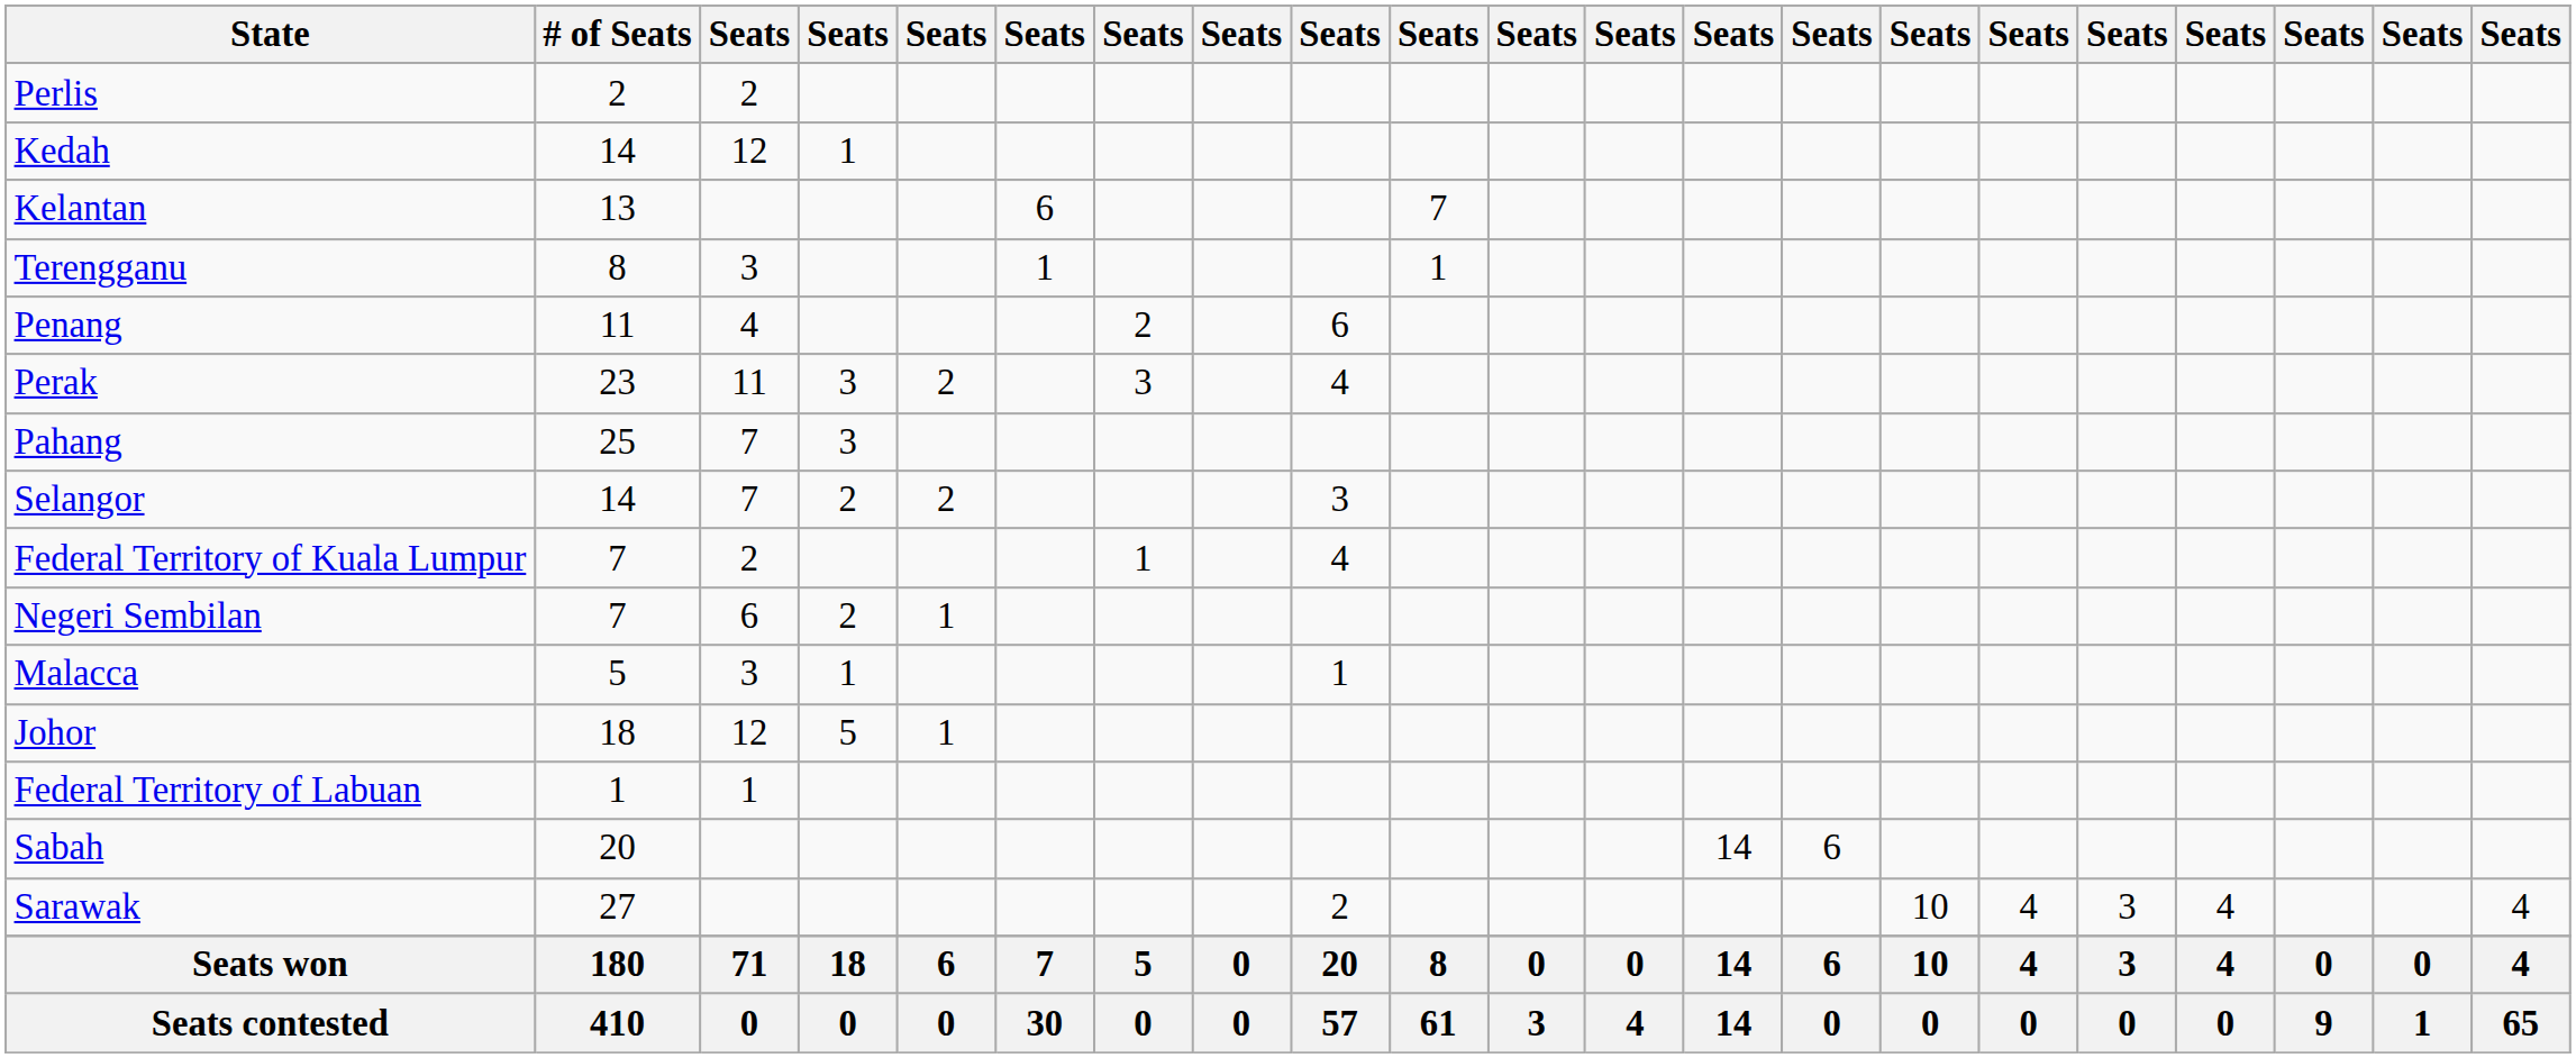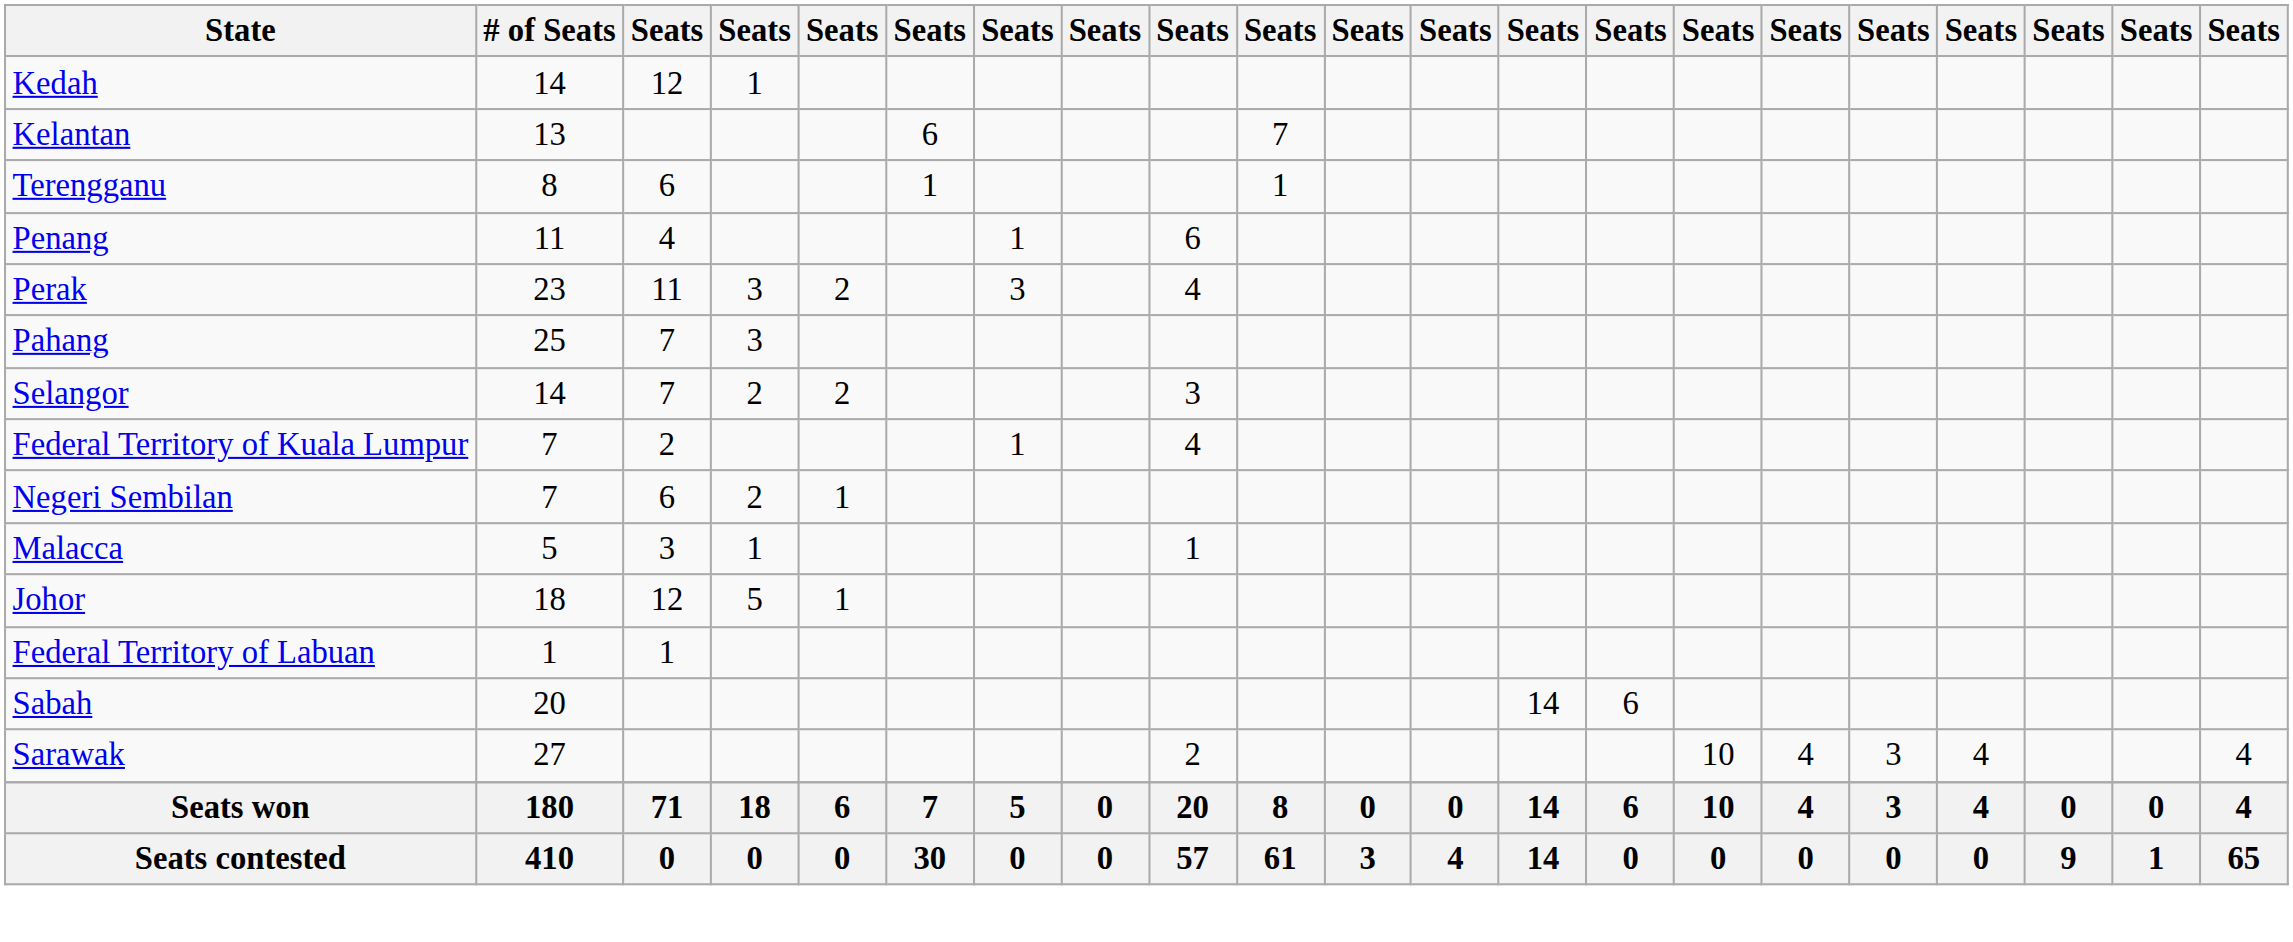 <table class="wikitable sortable" style="text-align:center">
 <tr>
 <th>State</th>
 <th># of Seats</th>
 <th> Seats</th>
 <th> Seats</th>
 <th> Seats</th>
 <th> Seats</th>
 <th> Seats</th>
 <th> Seats</th>
 <th> Seats</th>
 <th> Seats</th>
 <th> Seats</th>
 <th> Seats</th>
 <th> Seats</th>
 <th> Seats</th>
 <th> Seats</th>
 <th> Seats</th>
 <th> Seats</th>
 <th> Seats</th>
 <th> Seats</th>
 <th> Seats</th>
 <th> Seats</th>
-</tr>
-<tr>
-<td style="text-align:left"> <a href='#'>Perlis</a></td>
-<td>2</td>
-<td>2</td>
-<td></td>
-<td></td>
-<td></td>
-<td></td>
-<td></td>
-<td></td>
-<td></td>
-<td></td>
-<td></td>
-<td></td>
-<td></td>
-<td></td>
-<td></td>
-<td></td>
-<td></td>
-<td></td>
-<td></td>
-<td></td>
 </tr>
 <tr>
 <td style="text-align:left"> <a href='#'>Kedah</a></td>
 <td>14</td>
 <td>12</td>
 <td>1</td>
 <td></td>
 <td></td>
 <td></td>
 <td></td>
 <td></td>
 <td></td>
 <td></td>
 <td></td>
 <td></td>
 <td></td>
 <td></td>
 <td></td>
 <td></td>
 <td></td>
 <td></td>
 <td></td>
 <td></td>
 </tr>
 <tr>
 <td style="text-align:left"> <a href='#'>Kelantan</a></td>
 <td>13</td>
 <td></td>
 <td></td>
 <td></td>
 <td>6</td>
 <td></td>
 <td></td>
 <td></td>
 <td>7</td>
 <td></td>
 <td></td>
 <td></td>
 <td></td>
 <td></td>
 <td></td>
 <td></td>
 <td></td>
 <td></td>
 <td></td>
 <td></td>
 </tr>
 <tr>
 <td style="text-align:left"> <a href='#'>Terengganu</a></td>
 <td>8</td>
-<td>3</td>
+<td>6</td>
 <td></td>
 <td></td>
 <td>1</td>
 <td></td>
 <td></td>
 <td></td>
 <td>1</td>
 <td></td>
 <td></td>
 <td></td>
 <td></td>
 <td></td>
 <td></td>
 <td></td>
 <td></td>
 <td></td>
 <td></td>
 <td></td>
 </tr>
 <tr>
 <td style="text-align:left"> <a href='#'>Penang</a></td>
 <td>11</td>
 <td>4</td>
 <td></td>
 <td></td>
 <td></td>
-<td>2</td>
+<td>1</td>
 <td></td>
 <td>6</td>
 <td></td>
 <td></td>
 <td></td>
 <td></td>
 <td></td>
 <td></td>
 <td></td>
 <td></td>
 <td></td>
 <td></td>
 <td></td>
 <td></td>
 </tr>
 <tr>
 <td style="text-align:left"> <a href='#'>Perak</a></td>
 <td>23</td>
 <td>11</td>
 <td>3</td>
 <td>2</td>
 <td></td>
 <td>3</td>
 <td></td>
 <td>4</td>
 <td></td>
 <td></td>
 <td></td>
 <td></td>
 <td></td>
 <td></td>
 <td></td>
 <td></td>
 <td></td>
 <td></td>
 <td></td>
 <td></td>
 </tr>
 <tr>
 <td style="text-align:left"> <a href='#'>Pahang</a></td>
 <td>25</td>
 <td>7</td>
 <td>3</td>
 <td></td>
 <td></td>
 <td></td>
 <td></td>
 <td></td>
 <td></td>
 <td></td>
 <td></td>
 <td></td>
 <td></td>
 <td></td>
 <td></td>
 <td></td>
 <td></td>
 <td></td>
 <td></td>
 <td></td>
 </tr>
 <tr>
 <td style="text-align:left"> <a href='#'>Selangor</a></td>
 <td>14</td>
 <td>7</td>
 <td>2</td>
 <td>2</td>
 <td></td>
 <td></td>
 <td></td>
 <td>3</td>
 <td></td>
 <td></td>
 <td></td>
 <td></td>
 <td></td>
 <td></td>
 <td></td>
 <td></td>
 <td></td>
 <td></td>
 <td></td>
 <td></td>
 </tr>
 <tr>
 <td style="text-align:left"> <a href='#'>Federal Territory of Kuala Lumpur</a></td>
 <td>7</td>
 <td>2</td>
 <td></td>
 <td></td>
 <td></td>
 <td>1</td>
 <td></td>
 <td>4</td>
 <td></td>
 <td></td>
 <td></td>
 <td></td>
 <td></td>
 <td></td>
 <td></td>
 <td></td>
 <td></td>
 <td></td>
 <td></td>
 <td></td>
 </tr>
 <tr>
 <td style="text-align:left"> <a href='#'>Negeri Sembilan</a></td>
 <td>7</td>
 <td>6</td>
 <td>2</td>
 <td>1</td>
 <td></td>
 <td></td>
 <td></td>
 <td></td>
 <td></td>
 <td></td>
 <td></td>
 <td></td>
 <td></td>
 <td></td>
 <td></td>
 <td></td>
 <td></td>
 <td></td>
 <td></td>
 <td></td>
 </tr>
 <tr>
 <td style="text-align:left"> <a href='#'>Malacca</a></td>
 <td>5</td>
 <td>3</td>
 <td>1</td>
 <td></td>
 <td></td>
 <td></td>
 <td></td>
 <td>1</td>
 <td></td>
 <td></td>
 <td></td>
 <td></td>
 <td></td>
 <td></td>
 <td></td>
 <td></td>
 <td></td>
 <td></td>
 <td></td>
 <td></td>
 </tr>
 <tr>
 <td style="text-align:left"> <a href='#'>Johor</a></td>
 <td>18</td>
 <td>12</td>
 <td>5</td>
 <td>1</td>
 <td></td>
 <td></td>
 <td></td>
 <td></td>
 <td></td>
 <td></td>
 <td></td>
 <td></td>
 <td></td>
 <td></td>
 <td></td>
 <td></td>
 <td></td>
 <td></td>
 <td></td>
 <td></td>
 </tr>
 <tr>
 <td style="text-align:left"> <a href='#'>Federal Territory of Labuan</a></td>
 <td>1</td>
 <td>1</td>
 <td></td>
 <td></td>
 <td></td>
 <td></td>
 <td></td>
 <td></td>
 <td></td>
 <td></td>
 <td></td>
 <td></td>
 <td></td>
 <td></td>
 <td></td>
 <td></td>
 <td></td>
 <td></td>
 <td></td>
 <td></td>
 </tr>
 <tr>
 <td style="text-align:left"> <a href='#'>Sabah</a></td>
 <td>20</td>
 <td></td>
 <td></td>
 <td></td>
 <td></td>
 <td></td>
 <td></td>
 <td></td>
 <td></td>
 <td></td>
 <td></td>
 <td>14</td>
 <td>6</td>
 <td></td>
 <td></td>
 <td></td>
 <td></td>
 <td></td>
 <td></td>
 <td></td>
 </tr>
 <tr>
 <td style="text-align:left"> <a href='#'>Sarawak</a></td>
 <td>27</td>
 <td></td>
 <td></td>
 <td></td>
 <td></td>
 <td></td>
 <td></td>
 <td>2</td>
 <td></td>
 <td></td>
 <td></td>
 <td></td>
 <td></td>
 <td>10</td>
 <td>4</td>
 <td>3</td>
 <td>4</td>
 <td></td>
 <td></td>
 <td>4</td>
 </tr>
 <tr>
 </tr>
 <tr class="sortbottom" bgcolor="lightgrey">
 <th>Seats won</th>
 <th>180</th>
 <th>71</th>
 <th>18</th>
 <th>6</th>
 <th>7</th>
 <th>5</th>
 <th>0</th>
 <th>20</th>
 <th>8</th>
 <th>0</th>
 <th>0</th>
 <th>14</th>
 <th>6</th>
 <th>10</th>
 <th>4</th>
 <th>3</th>
 <th>4</th>
 <th>0</th>
 <th>0</th>
 <th>4</th>
 </tr>
 <tr>
 <th>Seats contested</th>
 <th>410</th>
 <th>0</th>
 <th>0</th>
 <th>0</th>
 <th>30</th>
 <th>0</th>
 <th>0</th>
 <th>57</th>
 <th>61</th>
 <th>3</th>
 <th>4</th>
 <th>14</th>
 <th>0</th>
 <th>0</th>
 <th>0</th>
 <th>0</th>
 <th>0</th>
 <th>9</th>
 <th>1</th>
 <th>65</th>
 </tr>
 </table>
